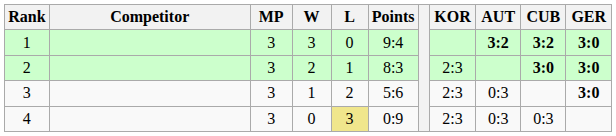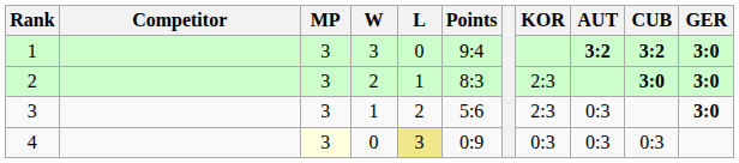 <table class="wikitable" style="text-align:center">
 <tr>
 <th>Rank</th>
 <th style="width:16em">Competitor</th>
 <th style="width:2.5em">MP</th>
 <th style="width:2.5em">W</th>
 <th style="width:2.5em">L</th>
 <th>Points</th>
 <th rowspan="5"> </th>
 <th style="width:2.5em">KOR</th>
 <th style="width:2.5em">AUT</th>
 <th style="width:2.5em">CUB</th>
 <th style="width:2.5em">GER</th>
 </tr>
 <tr style="background:#cfc;">
 <td>1</td>
 <td style="text-align:left"></td>
 <td>3</td>
 <td>3</td>
 <td>0</td>
 <td>9:4</td>
 <td></td>
 <td><strong>3:2</strong></td>
 <td><strong>3:2</strong></td>
 <td><strong>3:0</strong></td>
 </tr>
 <tr style="background:#cfc;">
 <td>2</td>
 <td style="text-align:left"></td>
 <td>3</td>
 <td>2</td>
 <td>1</td>
 <td>8:3</td>
 <td>2:3</td>
 <td></td>
 <td><strong>3:0</strong></td>
 <td><strong>3:0</strong></td>
 </tr>
 <tr>
 <td>3</td>
 <td style="text-align:left"></td>
 <td>3</td>
 <td>1</td>
 <td>2</td>
 <td>5:6</td>
 <td>2:3</td>
 <td>0:3</td>
 <td></td>
 <td><strong>3:0</strong></td>
 </tr>
 <tr>
 <td>4</td>
 <td style="text-align:left"></td>
-<td>3</td>
+<td style="background: lightyellow;">3</td>
 <td>0</td>
 <td style="background: khaki;">3</td>
 <td>0:9</td>
-<td>2:3</td>
+<td>0:3</td>
 <td>0:3</td>
 <td>0:3</td>
 <td></td>
 </tr>
 </table>
